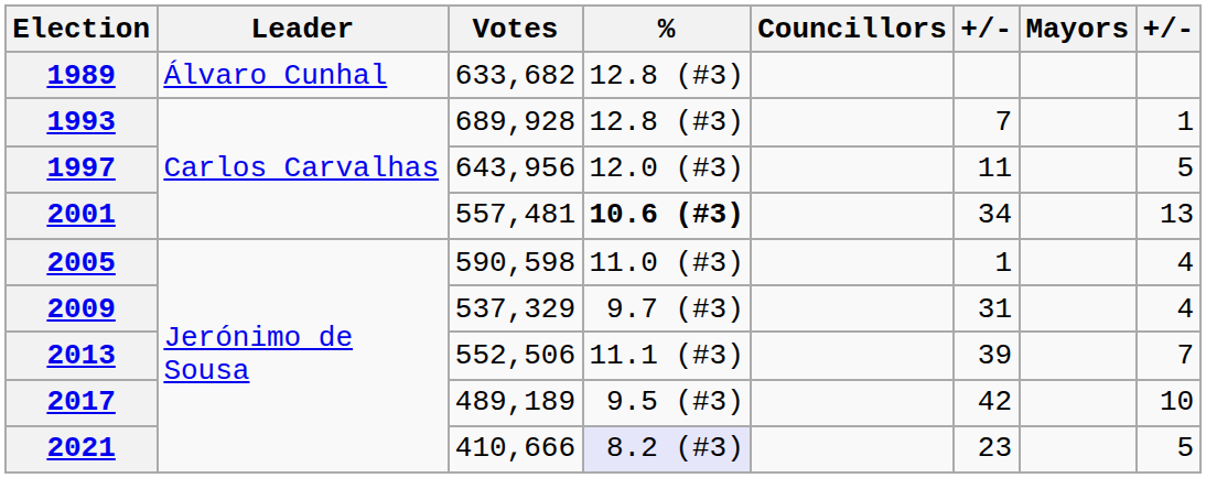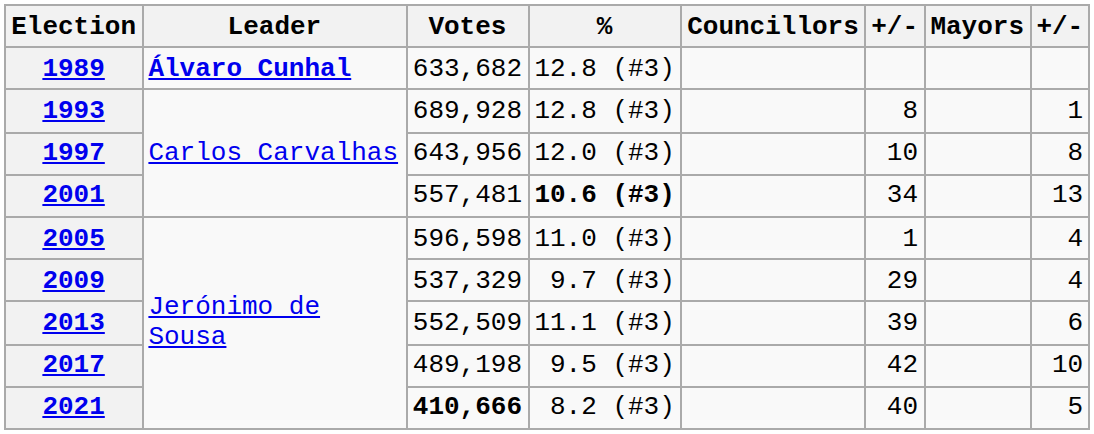 <table class="wikitable" style="text-align:right;">
 <tr>
 <th>Election</th>
 <th width="126px">Leader</th>
 <th>Votes</th>
 <th>%</th>
 <th>Councillors</th>
 <th>+/-</th>
 <th>Mayors</th>
 <th>+/-</th>
 </tr>
 <tr>
 </tr>
 <tr>
 <th><a href='#'>1989</a></th>
-<td align=left><a href='#'>Álvaro Cunhal</a></td>
+<td align=left><strong><a href='#'>Álvaro Cunhal</a></strong></td>
 <td>633,682</td>
 <td>12.8 (#3)</td>
 <td></td>
 <td></td>
 <td></td>
 </tr>
 <tr>
 <th><a href='#'>1993</a></th>
 <td rowspan="3" align=left><a href='#'>Carlos Carvalhas</a></td>
 <td>689,928</td>
 <td>12.8 (#3)</td>
 <td></td>
-<td>7</td>
+<td>8</td>
 <td></td>
 <td>1</td>
 </tr>
 <tr>
 <th><a href='#'>1997</a></th>
 <td>643,956</td>
 <td>12.0 (#3)</td>
 <td></td>
-<td>11</td>
+<td>10</td>
 <td></td>
-<td>5</td>
+<td>8</td>
 </tr>
 <tr>
 <th><a href='#'>2001</a></th>
 <td>557,481</td>
 <td><strong>10.6 (#3)</strong></td>
 <td></td>
 <td>34</td>
 <td></td>
 <td>13</td>
 </tr>
 <tr>
 <th><a href='#'>2005</a></th>
 <td rowspan="5" align=left><a href='#'>Jerónimo de Sousa</a></td>
-<td>590,598</td>
+<td>596,598</td>
 <td>11.0 (#3)</td>
 <td></td>
 <td>1</td>
 <td></td>
 <td>4</td>
 </tr>
 <tr>
 <th><a href='#'>2009</a></th>
 <td>537,329</td>
 <td>9.7 (#3)</td>
 <td></td>
-<td>31</td>
+<td>29</td>
 <td></td>
 <td>4</td>
 </tr>
 <tr>
 <th><a href='#'>2013</a></th>
-<td>552,506</td>
+<td>552,509</td>
 <td>11.1 (#3)</td>
 <td></td>
 <td>39</td>
 <td></td>
-<td>7</td>
+<td>6</td>
 </tr>
 <tr>
 <th><a href='#'>2017</a></th>
-<td>489,189</td>
+<td>489,198</td>
 <td>9.5 (#3)</td>
 <td></td>
 <td>42</td>
 <td></td>
 <td>10</td>
 </tr>
 <tr>
 <th><a href='#'>2021</a></th>
-<td>410,666</td>
-<td style="background: lavender;">8.2 (#3)</td>
+<td><strong>410,666</strong></td>
+<td>8.2 (#3)</td>
 <td></td>
-<td>23</td>
+<td>40</td>
 <td></td>
 <td>5</td>
 </tr>
 </table>
